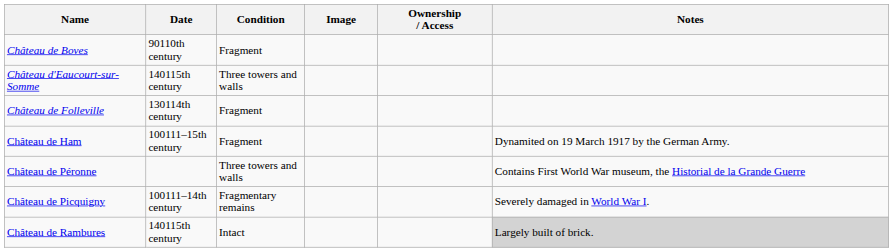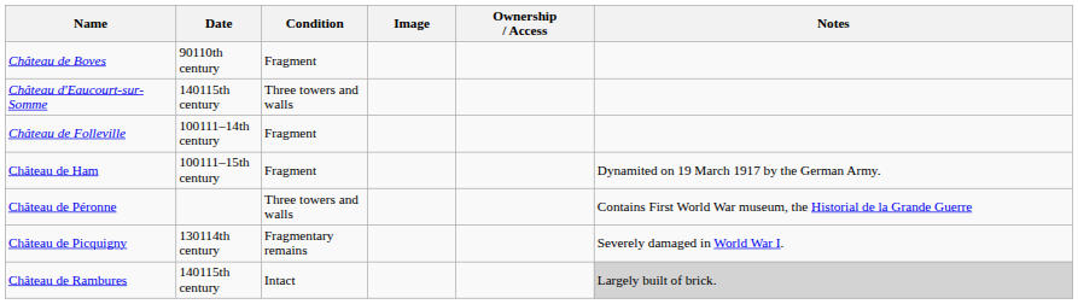 <table class="wikitable sortable" width="100%">
 <tr>
 <th width="16%">Name<br></th>
 <th width="8%">Date<br></th>
 <th width="10%">Condition<br></th>
 <th class="unsortable" width="96px">Image</th>
 <th width="13%">Ownership<br>/ Access</th>
 <th class="unsortable">Notes</th>
 </tr>
 <tr>
 <td><em><a href='#'>Château de Boves</a></em></td>
 <td><span>901</span>10th century</td>
 <td>Fragment</td>
 <td></td>
 <td></td>
 <td></td>
 </tr>
 <tr>
 <td><em><a href='#'>Château d'Eaucourt-sur-Somme</a></em></td>
 <td><span>1401</span>15th century</td>
 <td>Three towers and walls</td>
 <td></td>
 <td></td>
 <td></td>
 </tr>
 <tr>
 <td><em><a href='#'>Château de Folleville</a></em></td>
-<td><span>1301</span>14th century</td>
+<td><span>1001</span>11–14th century</td>
 <td>Fragment</td>
 <td></td>
 <td></td>
 <td></td>
 </tr>
 <tr>
 <td><a href='#'>Château de Ham</a></td>
 <td><span>1001</span>11–15th century</td>
 <td>Fragment</td>
 <td></td>
 <td></td>
 <td>Dynamited on 19 March 1917 by the German Army.</td>
 </tr>
 <tr>
 <td><a href='#'>Château de Péronne</a></td>
 <td></td>
 <td>Three towers and walls</td>
 <td></td>
 <td></td>
 <td>Contains First World War museum, the <a href='#'>Historial de la Grande Guerre</a></td>
 </tr>
 <tr>
 <td><a href='#'>Château de Picquigny</a></td>
-<td><span>1001</span>11–14th century</td>
+<td><span>1301</span>14th century</td>
 <td>Fragmentary remains</td>
 <td></td>
 <td></td>
 <td>Severely damaged in <a href='#'>World War I</a>.</td>
 </tr>
 <tr>
 <td><a href='#'>Château de Rambures</a></td>
 <td><span>1401</span>15th century</td>
 <td>Intact</td>
 <td></td>
 <td></td>
 <td style="background: lightgrey;">Largely built of brick.</td>
 </tr>
 </table>
